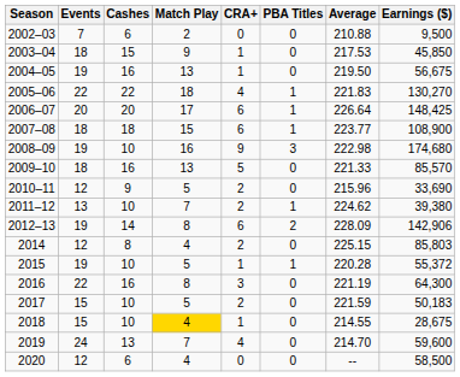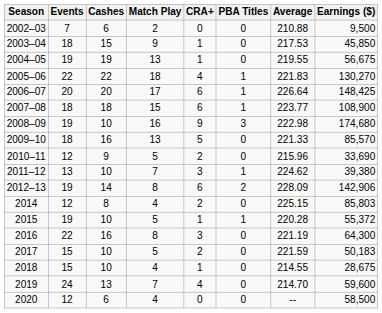 <table class="wikitable" style="text-align:center">
 <tr>
 <th>Season</th>
 <th>Events</th>
 <th>Cashes</th>
 <th>Match Play</th>
 <th>CRA+</th>
 <th>PBA Titles</th>
 <th>Average</th>
 <th>Earnings ($)</th>
 </tr>
 <tr>
 <td>2002–03</td>
 <td>7</td>
 <td>6</td>
 <td>2</td>
 <td>0</td>
 <td>0</td>
 <td>210.88</td>
 <td align=right>9,500</td>
 </tr>
 <tr>
 <td>2003–04</td>
 <td>18</td>
 <td>15</td>
 <td>9</td>
 <td>1</td>
 <td>0</td>
 <td>217.53</td>
 <td align=right>45,850</td>
 </tr>
 <tr>
 <td>2004–05</td>
 <td>19</td>
-<td>16</td>
+<td>19</td>
 <td>13</td>
 <td>1</td>
 <td>0</td>
-<td>219.50</td>
+<td>219.55</td>
 <td align=right>56,675</td>
 </tr>
 <tr>
 <td>2005–06</td>
 <td>22</td>
 <td>22</td>
 <td>18</td>
 <td>4</td>
 <td>1</td>
 <td>221.83</td>
 <td align=right>130,270</td>
 </tr>
 <tr>
 <td>2006–07</td>
 <td>20</td>
 <td>20</td>
 <td>17</td>
 <td>6</td>
 <td>1</td>
 <td>226.64</td>
 <td align=right>148,425</td>
 </tr>
 <tr>
 <td>2007–08</td>
 <td>18</td>
 <td>18</td>
 <td>15</td>
 <td>6</td>
 <td>1</td>
 <td>223.77</td>
 <td align=right>108,900</td>
 </tr>
 <tr>
 <td>2008–09</td>
 <td>19</td>
 <td>10</td>
 <td>16</td>
 <td>9</td>
 <td>3</td>
 <td>222.98</td>
 <td align=right>174,680</td>
 </tr>
 <tr>
 <td>2009–10</td>
 <td>18</td>
 <td>16</td>
 <td>13</td>
 <td>5</td>
 <td>0</td>
 <td>221.33</td>
 <td align=right>85,570</td>
 </tr>
 <tr>
 <td>2010–11</td>
 <td>12</td>
 <td>9</td>
 <td>5</td>
 <td>2</td>
 <td>0</td>
 <td>215.96</td>
 <td align=right>33,690</td>
 </tr>
 <tr>
 <td>2011–12</td>
 <td>13</td>
 <td>10</td>
 <td>7</td>
-<td>2</td>
+<td>3</td>
 <td>1</td>
 <td>224.62</td>
 <td align=right>39,380</td>
 </tr>
 <tr>
 <td>2012–13</td>
 <td>19</td>
 <td>14</td>
 <td>8</td>
 <td>6</td>
 <td>2</td>
 <td>228.09</td>
 <td align=right>142,906</td>
 </tr>
 <tr>
 <td>2014</td>
 <td>12</td>
 <td>8</td>
 <td>4</td>
 <td>2</td>
 <td>0</td>
 <td>225.15</td>
 <td align=right>85,803</td>
 </tr>
 <tr>
 <td>2015</td>
 <td>19</td>
 <td>10</td>
 <td>5</td>
 <td>1</td>
 <td>1</td>
 <td>220.28</td>
 <td align=right>55,372</td>
 </tr>
 <tr>
 <td>2016</td>
 <td>22</td>
 <td>16</td>
 <td>8</td>
 <td>3</td>
 <td>0</td>
 <td>221.19</td>
 <td align=right>64,300</td>
 </tr>
 <tr>
 <td>2017</td>
 <td>15</td>
 <td>10</td>
 <td>5</td>
 <td>2</td>
 <td>0</td>
 <td>221.59</td>
 <td align=right>50,183</td>
 </tr>
 <tr>
 <td>2018</td>
 <td>15</td>
 <td>10</td>
-<td style="background: gold;">4</td>
+<td>4</td>
 <td>1</td>
 <td>0</td>
 <td>214.55</td>
 <td align=right>28,675</td>
 </tr>
 <tr>
 <td>2019</td>
 <td>24</td>
 <td>13</td>
 <td>7</td>
 <td>4</td>
 <td>0</td>
 <td>214.70</td>
 <td align=right>59,600</td>
 </tr>
 <tr>
 <td>2020</td>
 <td>12</td>
 <td>6</td>
 <td>4</td>
 <td>0</td>
 <td>0</td>
 <td>--</td>
 <td align=right>58,500</td>
 </tr>
 </table>
